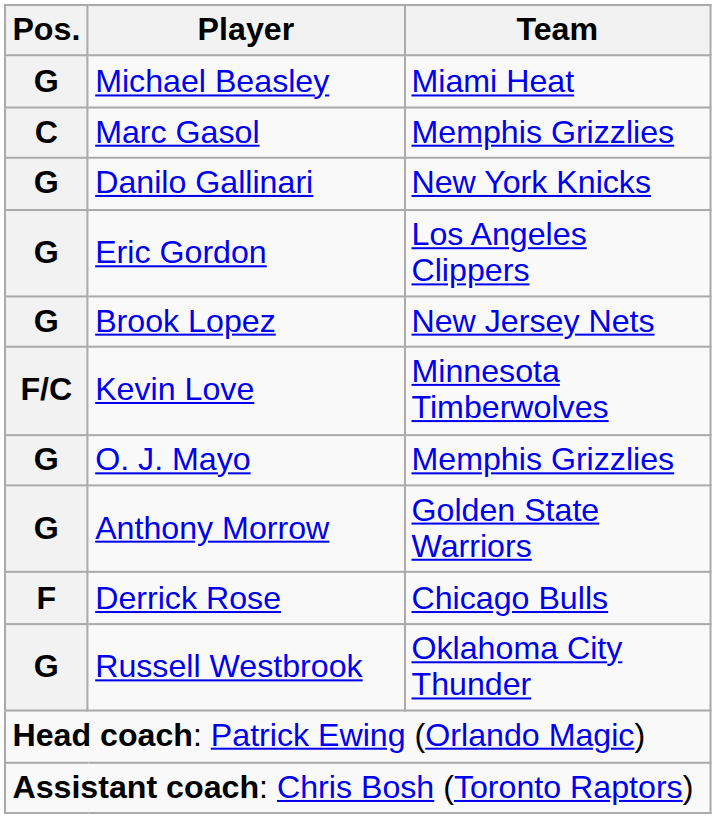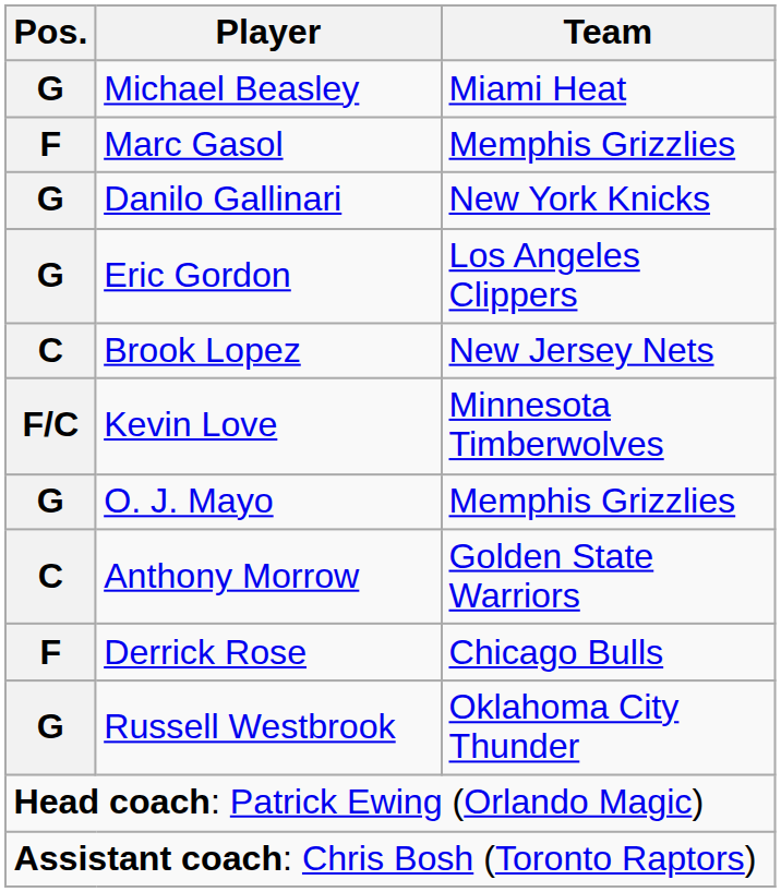 <table class="wikitable">
 <tr>
 <th>Pos.</th>
 <th style="width:150px;">Player</th>
 <th width=145>Team</th>
 </tr>
 <tr>
 <th>G</th>
 <td><a href='#'>Michael Beasley</a></td>
 <td><a href='#'>Miami Heat</a></td>
 </tr>
 <tr>
-<th>C</th>
+<th>F</th>
 <td><a href='#'>Marc Gasol</a></td>
 <td><a href='#'>Memphis Grizzlies</a></td>
 </tr>
 <tr>
 <th>G</th>
 <td><a href='#'>Danilo Gallinari</a></td>
 <td><a href='#'>New York Knicks</a></td>
 </tr>
 <tr>
 <th>G</th>
 <td><a href='#'>Eric Gordon</a></td>
 <td><a href='#'>Los Angeles Clippers</a></td>
 </tr>
 <tr>
-<th>G</th>
+<th>C</th>
 <td><a href='#'>Brook Lopez</a></td>
 <td><a href='#'>New Jersey Nets</a></td>
 </tr>
 <tr>
 <th>F/C</th>
 <td><a href='#'>Kevin Love</a></td>
 <td><a href='#'>Minnesota Timberwolves</a></td>
 </tr>
 <tr>
 <th>G</th>
 <td><a href='#'>O. J. Mayo</a></td>
 <td><a href='#'>Memphis Grizzlies</a></td>
 </tr>
 <tr>
-<th>G</th>
+<th>C</th>
 <td><a href='#'>Anthony Morrow</a></td>
 <td><a href='#'>Golden State Warriors</a></td>
 </tr>
 <tr>
 <th>F</th>
 <td><a href='#'>Derrick Rose</a></td>
 <td><a href='#'>Chicago Bulls</a></td>
 </tr>
 <tr>
 <th>G</th>
 <td><a href='#'>Russell Westbrook</a></td>
 <td><a href='#'>Oklahoma City Thunder</a></td>
 </tr>
 <tr>
 <td colspan="5"><strong>Head coach</strong>: <a href='#'>Patrick Ewing</a> (<a href='#'>Orlando Magic</a>)</td>
 </tr>
 <tr>
 <td colspan="5"><strong>Assistant coach</strong>: <a href='#'>Chris Bosh</a> (<a href='#'>Toronto Raptors</a>)</td>
 </tr>
 </table>
